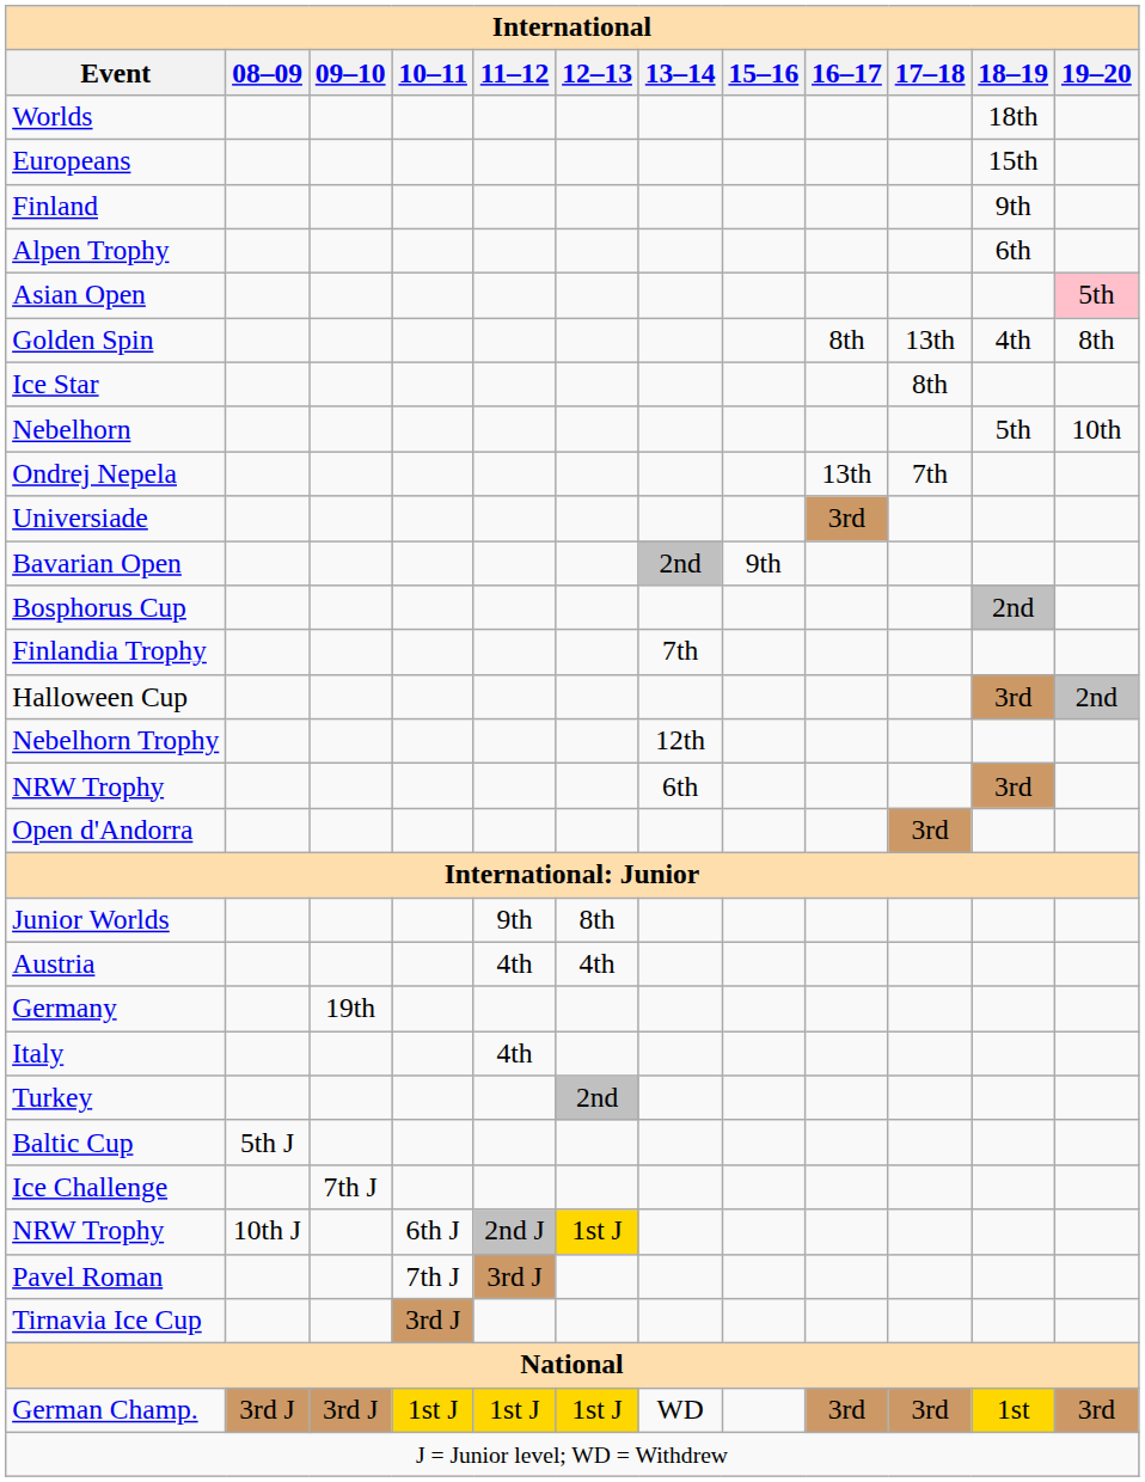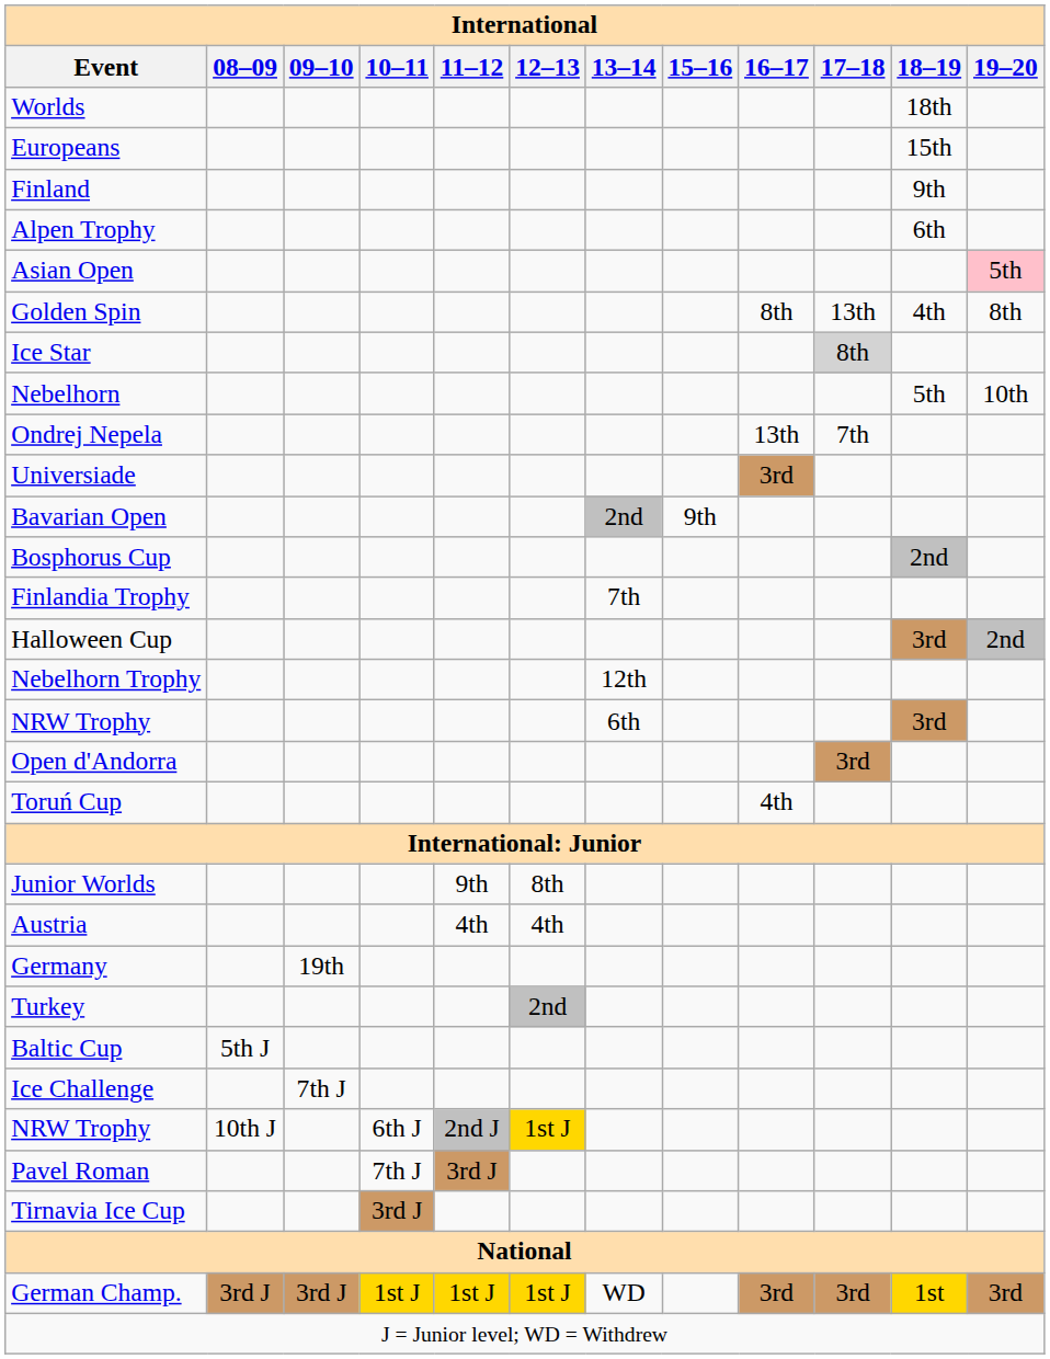 <table class="wikitable" style="text-align:center">
 <tr>
 <th style="background-color: #ffdead; " colspan=12 align=center>International</th>
 </tr>
 <tr>
 <th>Event</th>
 <th><a href='#'>08–09</a></th>
 <th><a href='#'>09–10</a></th>
 <th><a href='#'>10–11</a></th>
 <th><a href='#'>11–12</a></th>
 <th><a href='#'>12–13</a></th>
 <th><a href='#'>13–14</a></th>
 <th><a href='#'>15–16</a></th>
 <th><a href='#'>16–17</a></th>
 <th><a href='#'>17–18</a></th>
 <th><a href='#'>18–19</a></th>
 <th><a href='#'>19–20</a></th>
 </tr>
 <tr>
 <td align=left><a href='#'>Worlds</a></td>
 <td></td>
 <td></td>
 <td></td>
 <td></td>
 <td></td>
 <td></td>
 <td></td>
 <td></td>
 <td></td>
 <td>18th</td>
 <td></td>
 </tr>
 <tr>
 <td align=left><a href='#'>Europeans</a></td>
 <td></td>
 <td></td>
 <td></td>
 <td></td>
 <td></td>
 <td></td>
 <td></td>
 <td></td>
 <td></td>
 <td>15th</td>
 <td></td>
 </tr>
 <tr>
 <td align=left> <a href='#'>Finland</a></td>
 <td></td>
 <td></td>
 <td></td>
 <td></td>
 <td></td>
 <td></td>
 <td></td>
 <td></td>
 <td></td>
 <td>9th</td>
 <td></td>
 </tr>
 <tr>
 <td align=left> <a href='#'>Alpen Trophy</a></td>
 <td></td>
 <td></td>
 <td></td>
 <td></td>
 <td></td>
 <td></td>
 <td></td>
 <td></td>
 <td></td>
 <td>6th</td>
 <td></td>
 </tr>
 <tr>
 <td align=left> <a href='#'>Asian Open</a></td>
 <td></td>
 <td></td>
 <td></td>
 <td></td>
 <td></td>
 <td></td>
 <td></td>
 <td></td>
 <td></td>
 <td></td>
 <td style="background: pink;">5th</td>
 </tr>
 <tr>
 <td align=left> <a href='#'>Golden Spin</a></td>
 <td></td>
 <td></td>
 <td></td>
 <td></td>
 <td></td>
 <td></td>
 <td></td>
 <td>8th</td>
 <td>13th</td>
 <td>4th</td>
 <td>8th</td>
 </tr>
 <tr>
 <td align=left> <a href='#'>Ice Star</a></td>
 <td></td>
 <td></td>
 <td></td>
 <td></td>
 <td></td>
 <td></td>
 <td></td>
 <td></td>
-<td>8th</td>
+<td style="background: lightgrey;">8th</td>
 <td></td>
 <td></td>
 </tr>
 <tr>
 <td align=left> <a href='#'>Nebelhorn</a></td>
 <td></td>
 <td></td>
 <td></td>
 <td></td>
 <td></td>
 <td></td>
 <td></td>
 <td></td>
 <td></td>
 <td>5th</td>
 <td>10th</td>
 </tr>
 <tr>
 <td align=left> <a href='#'>Ondrej Nepela</a></td>
 <td></td>
 <td></td>
 <td></td>
 <td></td>
 <td></td>
 <td></td>
 <td></td>
 <td>13th</td>
 <td>7th</td>
 <td></td>
 <td></td>
 </tr>
 <tr>
 <td align=left><a href='#'>Universiade</a></td>
 <td></td>
 <td></td>
 <td></td>
 <td></td>
 <td></td>
 <td></td>
 <td></td>
 <td bgcolor=cc9966>3rd</td>
 <td></td>
 <td></td>
 <td></td>
 </tr>
 <tr>
 <td align=left><a href='#'>Bavarian Open</a></td>
 <td></td>
 <td></td>
 <td></td>
 <td></td>
 <td></td>
 <td bgcolor=silver>2nd</td>
 <td>9th</td>
 <td></td>
 <td></td>
 <td></td>
 <td></td>
 </tr>
 <tr>
 <td align=left><a href='#'>Bosphorus Cup</a></td>
 <td></td>
 <td></td>
 <td></td>
 <td></td>
 <td></td>
 <td></td>
 <td></td>
 <td></td>
 <td></td>
 <td bgcolor=silver>2nd</td>
 <td></td>
 </tr>
 <tr>
 <td align=left><a href='#'>Finlandia Trophy</a></td>
 <td></td>
 <td></td>
 <td></td>
 <td></td>
 <td></td>
 <td>7th</td>
 <td></td>
 <td></td>
 <td></td>
 <td></td>
 <td></td>
 </tr>
 <tr>
 <td align=left>Halloween Cup</td>
 <td></td>
 <td></td>
 <td></td>
 <td></td>
 <td></td>
 <td></td>
 <td></td>
 <td></td>
 <td></td>
 <td bgcolor=cc9966>3rd</td>
 <td bgcolor=silver>2nd</td>
 </tr>
 <tr>
 <td align=left><a href='#'>Nebelhorn Trophy</a></td>
 <td></td>
 <td></td>
 <td></td>
 <td></td>
 <td></td>
 <td>12th</td>
 <td></td>
 <td></td>
 <td></td>
 <td></td>
 <td></td>
 </tr>
 <tr>
 <td align=left><a href='#'>NRW Trophy</a></td>
 <td></td>
 <td></td>
 <td></td>
 <td></td>
 <td></td>
 <td>6th</td>
 <td></td>
 <td></td>
 <td></td>
 <td bgcolor=cc9966>3rd</td>
 <td></td>
 </tr>
 <tr>
 <td align=left><a href='#'>Open d'Andorra</a></td>
 <td></td>
 <td></td>
 <td></td>
 <td></td>
 <td></td>
 <td></td>
 <td></td>
 <td></td>
 <td bgcolor=cc9966>3rd</td>
 <td></td>
 <td></td>
 </tr>
 <tr>
+<td align=left><a href='#'>Toruń Cup</a></td>
+<td></td>
+<td></td>
+<td></td>
+<td></td>
+<td></td>
+<td></td>
+<td></td>
+<td>4th</td>
+<td></td>
+<td></td>
+<td></td>
+</tr>
+<tr>
 <th style="background-color: #ffdead; " colspan=12 align=center>International: Junior</th>
 </tr>
 <tr>
 <td align=left><a href='#'>Junior Worlds</a></td>
 <td></td>
 <td></td>
 <td></td>
 <td>9th</td>
 <td>8th</td>
 <td></td>
 <td></td>
 <td></td>
 <td></td>
 <td></td>
 <td></td>
 </tr>
 <tr>
 <td align=left> <a href='#'>Austria</a></td>
 <td></td>
 <td></td>
 <td></td>
 <td>4th</td>
 <td>4th</td>
 <td></td>
 <td></td>
 <td></td>
 <td></td>
 <td></td>
 <td></td>
 </tr>
 <tr>
 <td align=left> <a href='#'>Germany</a></td>
 <td></td>
 <td>19th</td>
 <td></td>
 <td></td>
-<td></td>
-<td></td>
-<td></td>
-<td></td>
-<td></td>
-<td></td>
-<td></td>
-</tr>
-<tr>
-<td align=left> <a href='#'>Italy</a></td>
-<td></td>
-<td></td>
-<td></td>
-<td>4th</td>
 <td></td>
 <td></td>
 <td></td>
 <td></td>
 <td></td>
 <td></td>
 <td></td>
 </tr>
 <tr>
 <td align=left> <a href='#'>Turkey</a></td>
 <td></td>
 <td></td>
 <td></td>
 <td></td>
 <td bgcolor=silver>2nd</td>
 <td></td>
 <td></td>
 <td></td>
 <td></td>
 <td></td>
 <td></td>
 </tr>
 <tr>
 <td align=left><a href='#'>Baltic Cup</a></td>
 <td>5th J</td>
 <td></td>
 <td></td>
 <td></td>
 <td></td>
 <td></td>
 <td></td>
 <td></td>
 <td></td>
 <td></td>
 <td></td>
 </tr>
 <tr>
 <td align=left><a href='#'>Ice Challenge</a></td>
 <td></td>
 <td>7th J</td>
 <td></td>
 <td></td>
 <td></td>
 <td></td>
 <td></td>
 <td></td>
 <td></td>
 <td></td>
 <td></td>
 </tr>
 <tr>
 <td align=left><a href='#'>NRW Trophy</a></td>
 <td>10th J</td>
 <td></td>
 <td>6th J</td>
 <td bgcolor=silver>2nd J</td>
 <td bgcolor=gold>1st J</td>
 <td></td>
 <td></td>
 <td></td>
 <td></td>
 <td></td>
 <td></td>
 </tr>
 <tr>
 <td align=left><a href='#'>Pavel Roman</a></td>
 <td></td>
 <td></td>
 <td>7th J</td>
 <td bgcolor=cc9966>3rd J</td>
 <td></td>
 <td></td>
 <td></td>
 <td></td>
 <td></td>
 <td></td>
 <td></td>
 </tr>
 <tr>
 <td align=left><a href='#'>Tirnavia Ice Cup</a></td>
 <td></td>
 <td></td>
 <td bgcolor=cc9966>3rd J</td>
 <td></td>
 <td></td>
 <td></td>
 <td></td>
 <td></td>
 <td></td>
 <td></td>
 <td></td>
 </tr>
 <tr>
 <th style="background-color: #ffdead; " colspan=12 align=center>National</th>
 </tr>
 <tr>
 <td align=left><a href='#'>German Champ.</a></td>
 <td bgcolor=cc9966>3rd J</td>
 <td bgcolor=cc9966>3rd J</td>
 <td bgcolor=gold>1st J</td>
 <td bgcolor=gold>1st J</td>
 <td bgcolor=gold>1st J</td>
 <td>WD</td>
 <td></td>
 <td bgcolor=cc9966>3rd</td>
 <td bgcolor=cc9966>3rd</td>
 <td bgcolor=gold>1st</td>
 <td bgcolor=cc9966>3rd</td>
 </tr>
 <tr>
 <td colspan=12 align=center><small> J = Junior level; WD = Withdrew </small></td>
 </tr>
 </table>
